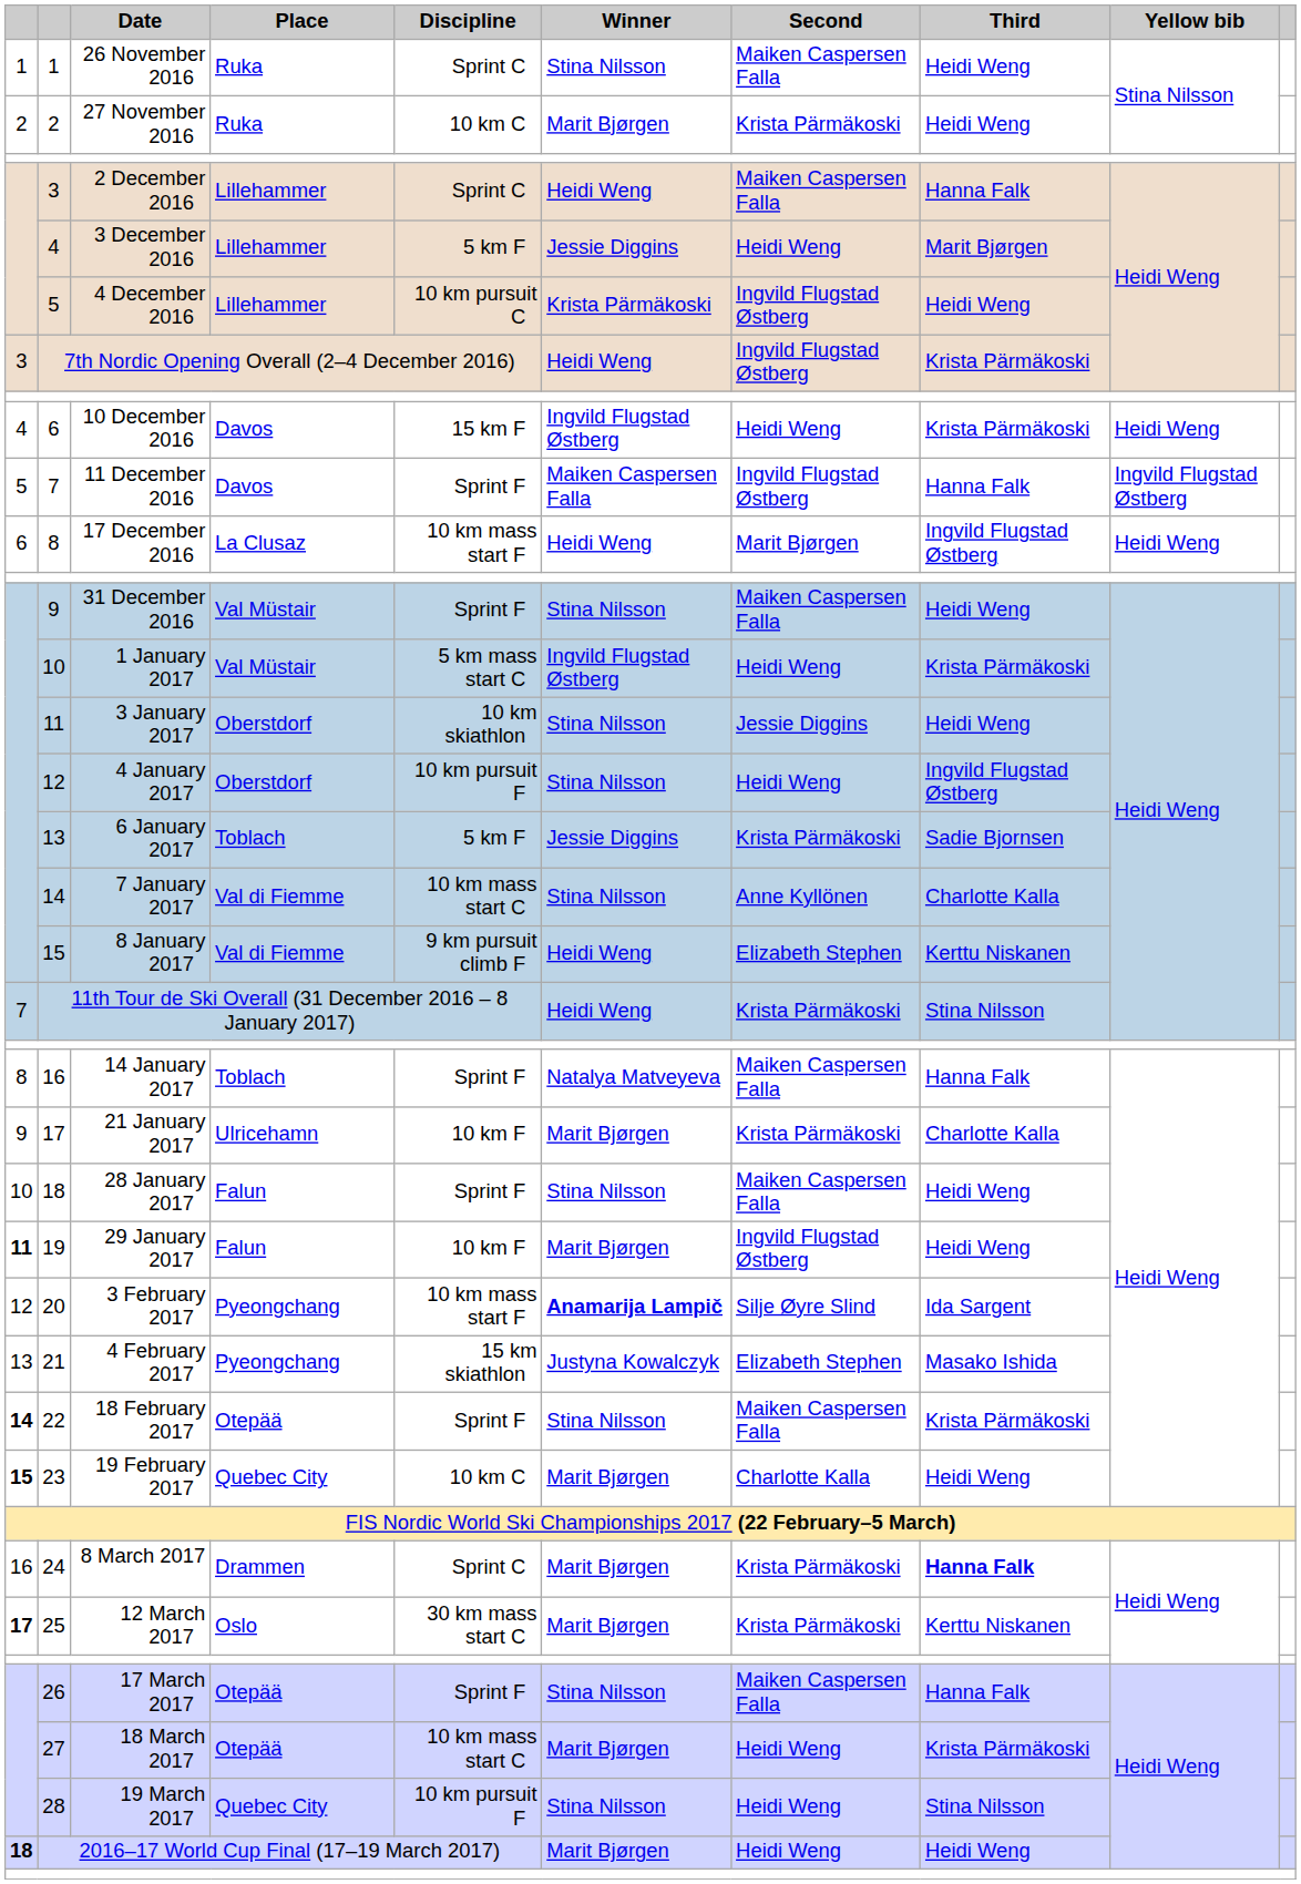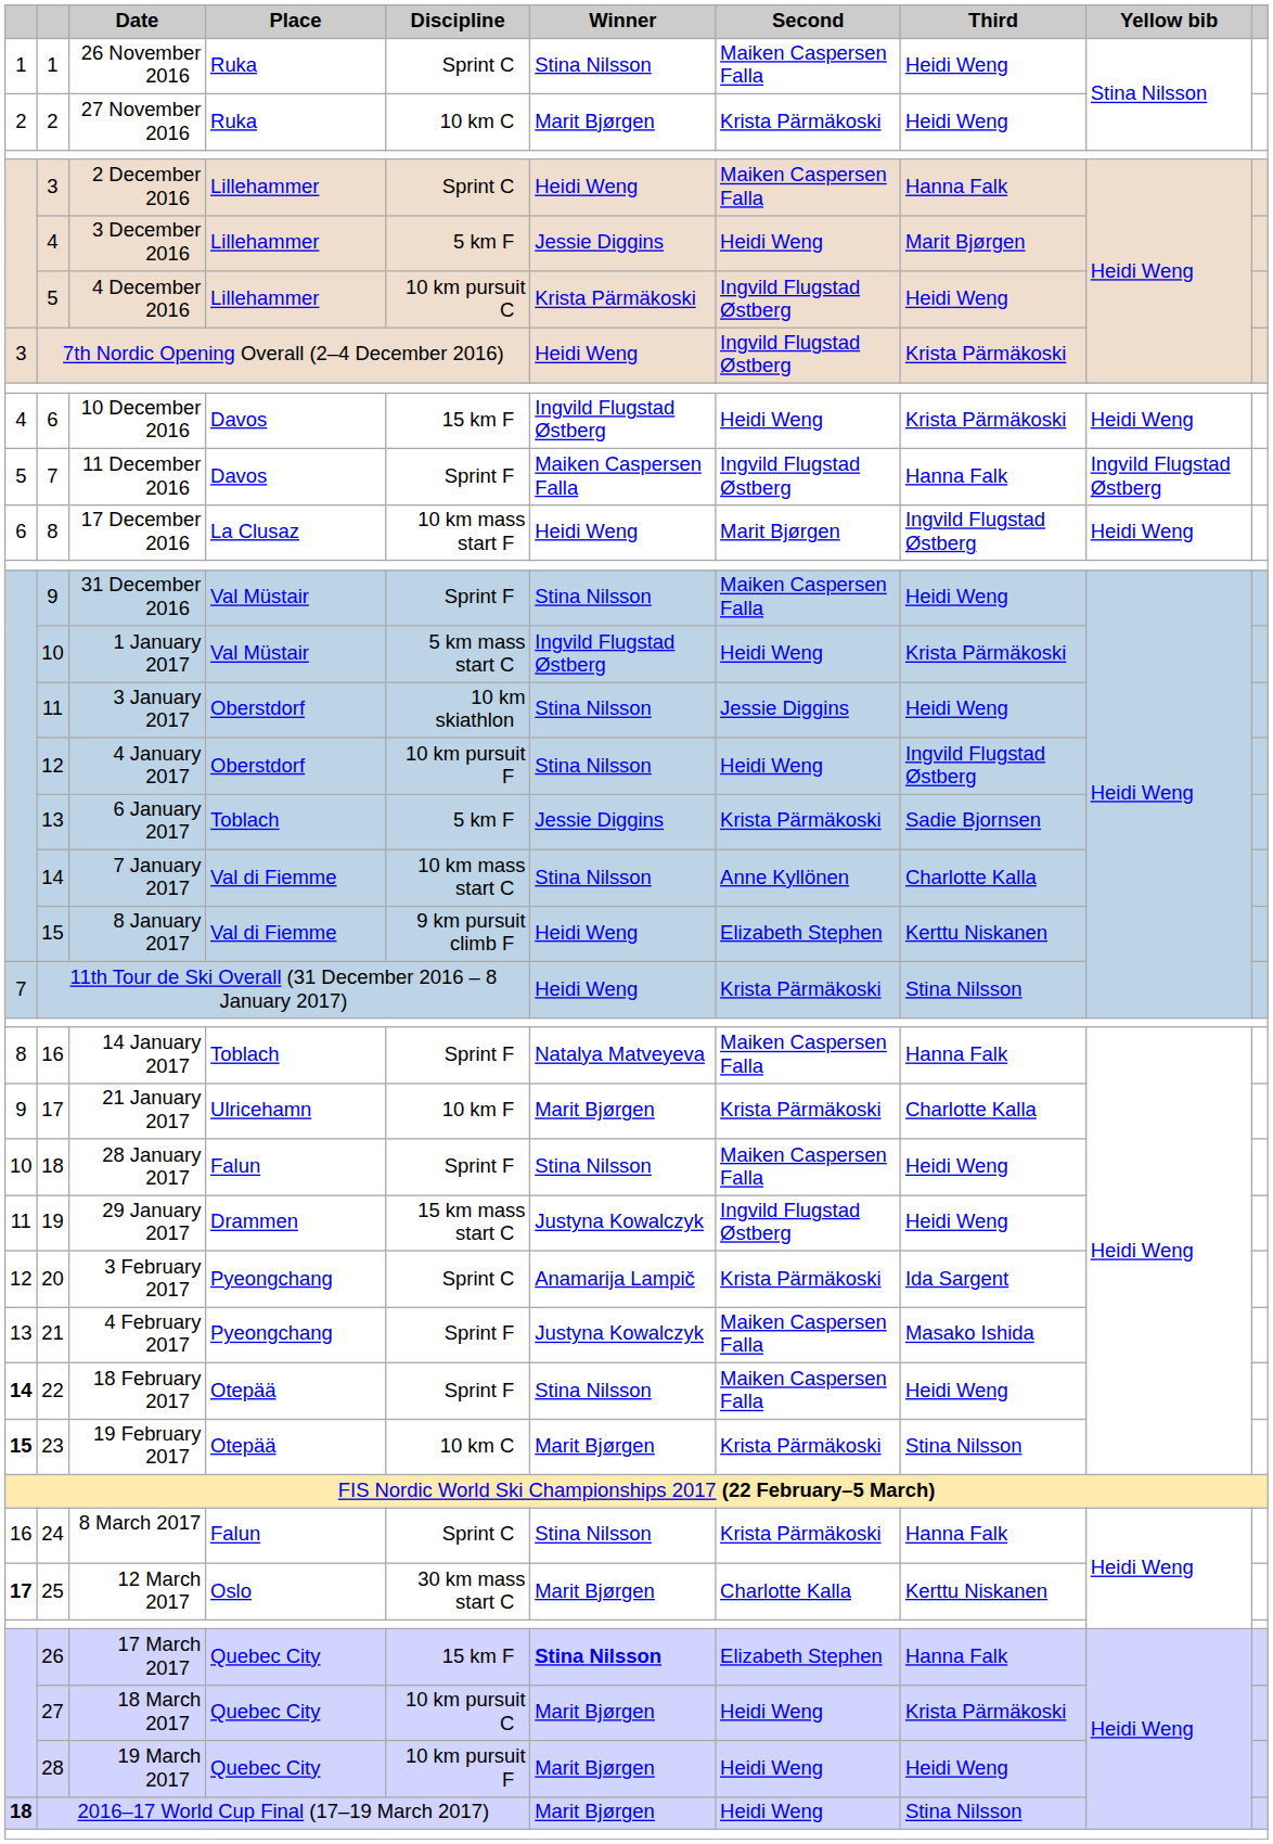 <table class="wikitable plainrowheaders" style="background:#fff; font-size:86%; line-height:16px; border:grey solid 1px; border-collapse:collapse;">
 <tr style="background:#ccc; text-align:center;">
 <th scope="col" style="background:#ccc; width=20 px;"></th>
 <th scope="col" style="background:#ccc; width=30 px;"></th>
 <th scope="col" style="background:#ccc; width:120px;">Date</th>
 <th scope="col" style="background:#ccc; width:160px;">Place</th>
 <th scope="col" style="background:#ccc; width:130px;">Discipline</th>
 <th scope="col" style="background:#ccc; width:185px;">Winner</th>
 <th scope="col" style="background:#ccc; width:185px;">Second</th>
 <th scope="col" style="background:#ccc; width:185px;">Third</th>
 <th scope="col" style="background:#ccc; width:180px;">Yellow bib</th>
 <th scope="col" style="background:#ccc; width:10px;"></th>
 </tr>
 <tr>
 <td align=center>1</td>
 <td align=center>1</td>
 <td align=right>26 November 2016  </td>
 <td> <a href='#'>Ruka</a></td>
 <td align=right>Sprint C  </td>
 <td> <a href='#'>Stina Nilsson</a></td>
 <td> <a href='#'>Maiken Caspersen Falla</a></td>
 <td> <a href='#'>Heidi Weng</a></td>
 <td rowspan=2> <a href='#'>Stina Nilsson</a></td>
 <td></td>
 </tr>
 <tr>
 <td align=center>2</td>
 <td align=center>2</td>
 <td align=right>27 November 2016  </td>
 <td> <a href='#'>Ruka</a></td>
 <td align=right>10 km C  </td>
 <td> <a href='#'>Marit Bjørgen</a></td>
 <td> <a href='#'>Krista Pärmäkoski</a></td>
 <td> <a href='#'>Heidi Weng</a></td>
 <td></td>
 </tr>
 <tr>
 <td colspan=10></td>
 </tr>
 <tr bgcolor=#EFDECD>
 <td rowspan=3></td>
 <td align=center>3</td>
 <td align=right>2 December 2016  </td>
 <td> <a href='#'>Lillehammer</a></td>
 <td align=right>Sprint C  </td>
 <td> <a href='#'>Heidi Weng</a></td>
 <td> <a href='#'>Maiken Caspersen Falla</a></td>
 <td> <a href='#'>Hanna Falk</a></td>
 <td rowspan=4> <a href='#'>Heidi Weng</a></td>
 <td></td>
 </tr>
 <tr bgcolor=#EFDECD>
 <td align=center>4</td>
 <td align=right>3 December 2016  </td>
 <td> <a href='#'>Lillehammer</a></td>
 <td align=right>5 km F  </td>
 <td> <a href='#'>Jessie Diggins</a></td>
 <td> <a href='#'>Heidi Weng</a></td>
 <td> <a href='#'>Marit Bjørgen</a></td>
 <td></td>
 </tr>
 <tr bgcolor=#EFDECD>
 <td align=center>5</td>
 <td align=right>4 December 2016  </td>
 <td> <a href='#'>Lillehammer</a></td>
 <td align=right>10 km pursuit C  </td>
 <td> <a href='#'>Krista Pärmäkoski</a></td>
 <td> <a href='#'>Ingvild Flugstad Østberg</a></td>
 <td> <a href='#'>Heidi Weng</a></td>
 <td></td>
 </tr>
 <tr style="background-color: #EFDECD;">
 <td align=center>3</td>
 <td colspan=4 align=center><a href='#'>7th Nordic Opening</a> Overall (2–4 December 2016)</td>
 <td> <a href='#'>Heidi Weng</a></td>
 <td> <a href='#'>Ingvild Flugstad Østberg</a></td>
 <td> <a href='#'>Krista Pärmäkoski</a></td>
 <td></td>
 </tr>
 <tr>
 <td colspan=10></td>
 </tr>
 <tr>
 <td align=center>4</td>
 <td align=center>6</td>
 <td align=right>10 December 2016  </td>
 <td> <a href='#'>Davos</a></td>
 <td align=right>15 km F  </td>
 <td> <a href='#'>Ingvild Flugstad Østberg</a></td>
 <td> <a href='#'>Heidi Weng</a></td>
 <td> <a href='#'>Krista Pärmäkoski</a></td>
 <td> <a href='#'>Heidi Weng</a></td>
 <td></td>
 </tr>
 <tr>
 <td align=center>5</td>
 <td align=center>7</td>
 <td align=right>11 December 2016  </td>
 <td> <a href='#'>Davos</a></td>
 <td align=right>Sprint F  </td>
 <td> <a href='#'>Maiken Caspersen Falla</a></td>
 <td> <a href='#'>Ingvild Flugstad Østberg</a></td>
 <td> <a href='#'>Hanna Falk</a></td>
 <td> <a href='#'>Ingvild Flugstad Østberg</a></td>
 <td></td>
 </tr>
 <tr>
 <td align=center>6</td>
 <td align=center>8</td>
 <td align=right>17 December 2016  </td>
 <td> <a href='#'>La Clusaz</a></td>
 <td align=right>10 km mass start F  </td>
 <td> <a href='#'>Heidi Weng</a></td>
 <td> <a href='#'>Marit Bjørgen</a></td>
 <td> <a href='#'>Ingvild Flugstad Østberg</a></td>
 <td> <a href='#'>Heidi Weng</a></td>
 <td></td>
 </tr>
 <tr>
 <td colspan=10></td>
 </tr>
 <tr bgcolor=#BCD4E6>
 <td rowspan=7></td>
 <td align=center>9</td>
 <td align=right>31 December 2016  </td>
 <td> <a href='#'>Val Müstair</a></td>
 <td align=right>Sprint F  </td>
 <td> <a href='#'>Stina Nilsson</a></td>
 <td> <a href='#'>Maiken Caspersen Falla</a></td>
 <td> <a href='#'>Heidi Weng</a></td>
 <td rowspan=8> <a href='#'>Heidi Weng</a></td>
 <td></td>
 </tr>
 <tr bgcolor=#BCD4E6>
 <td align=center>10</td>
 <td align=right>1 January 2017  </td>
 <td> <a href='#'>Val Müstair</a></td>
 <td align=right>5 km mass start C  </td>
 <td> <a href='#'>Ingvild Flugstad Østberg</a></td>
 <td> <a href='#'>Heidi Weng</a></td>
 <td> <a href='#'>Krista Pärmäkoski</a></td>
 <td></td>
 </tr>
 <tr bgcolor=#BCD4E6>
 <td align=center>11</td>
 <td align=right>3 January 2017  </td>
 <td> <a href='#'>Oberstdorf</a></td>
 <td align=right>10 km skiathlon  </td>
 <td> <a href='#'>Stina Nilsson</a></td>
 <td> <a href='#'>Jessie Diggins</a></td>
 <td> <a href='#'>Heidi Weng</a></td>
 <td></td>
 </tr>
 <tr bgcolor=#BCD4E6>
 <td align=center>12</td>
 <td align=right>4 January 2017  </td>
 <td> <a href='#'>Oberstdorf</a></td>
 <td align=right>10 km pursuit F  </td>
 <td> <a href='#'>Stina Nilsson</a></td>
 <td> <a href='#'>Heidi Weng</a></td>
 <td> <a href='#'>Ingvild Flugstad Østberg</a></td>
 <td></td>
 </tr>
 <tr bgcolor=#BCD4E6>
 <td align=center>13</td>
 <td align=right>6 January 2017  </td>
 <td> <a href='#'>Toblach</a></td>
 <td align=right>5 km F  </td>
 <td> <a href='#'>Jessie Diggins</a></td>
 <td> <a href='#'>Krista Pärmäkoski</a></td>
 <td> <a href='#'>Sadie Bjornsen</a></td>
 <td></td>
 </tr>
 <tr bgcolor=#BCD4E6>
 <td align=center>14</td>
 <td align=right>7 January 2017  </td>
 <td> <a href='#'>Val di Fiemme</a></td>
 <td align=right>10 km mass start C  </td>
 <td> <a href='#'>Stina Nilsson</a></td>
 <td> <a href='#'>Anne Kyllönen</a></td>
 <td> <a href='#'>Charlotte Kalla</a></td>
 <td></td>
 </tr>
 <tr bgcolor=#BCD4E6>
 <td align=center>15</td>
 <td align=right>8 January 2017  </td>
 <td> <a href='#'>Val di Fiemme</a></td>
 <td align=right>9 km pursuit climb F  </td>
 <td> <a href='#'>Heidi Weng</a></td>
 <td> <a href='#'>Elizabeth Stephen</a></td>
 <td> <a href='#'>Kerttu Niskanen</a></td>
 <td></td>
 </tr>
 <tr bgcolor=#BCD4E6>
 <td align=center>7</td>
 <td colspan=4 align=center><a href='#'>11th Tour de Ski Overall</a> (31 December 2016 – 8 January 2017)</td>
 <td> <a href='#'>Heidi Weng</a></td>
 <td> <a href='#'>Krista Pärmäkoski</a></td>
 <td> <a href='#'>Stina Nilsson</a></td>
 <td></td>
 </tr>
 <tr>
 <td colspan=10></td>
 </tr>
 <tr>
 <td align=center>8</td>
 <td align=center>16</td>
 <td align=right>14 January 2017  </td>
 <td> <a href='#'>Toblach</a></td>
 <td align=right>Sprint F  </td>
 <td> <a href='#'>Natalya Matveyeva</a></td>
 <td> <a href='#'>Maiken Caspersen Falla</a></td>
 <td> <a href='#'>Hanna Falk</a></td>
 <td rowspan=8> <a href='#'>Heidi Weng</a></td>
 <td></td>
 </tr>
 <tr>
 <td align=center>9</td>
 <td align=center>17</td>
 <td align=right>21 January 2017  </td>
 <td> <a href='#'>Ulricehamn</a></td>
 <td align=right>10 km F  </td>
 <td> <a href='#'>Marit Bjørgen</a></td>
 <td> <a href='#'>Krista Pärmäkoski</a></td>
 <td> <a href='#'>Charlotte Kalla</a></td>
 <td></td>
 </tr>
 <tr>
 <td align=center>10</td>
 <td align=center>18</td>
 <td align=right>28 January 2017  </td>
 <td> <a href='#'>Falun</a></td>
 <td align=right>Sprint F  </td>
 <td> <a href='#'>Stina Nilsson</a></td>
 <td> <a href='#'>Maiken Caspersen Falla</a></td>
 <td> <a href='#'>Heidi Weng</a></td>
 <td></td>
 </tr>
 <tr>
-<td align=center><strong>11</strong></td>
+<td align=center>11</td>
 <td align=center>19</td>
 <td align=right>29 January 2017  </td>
-<td> <a href='#'>Falun</a></td>
-<td align=right>10 km F  </td>
-<td> <a href='#'>Marit Bjørgen</a></td>
+<td> <a href='#'>Drammen</a></td>
+<td align=right>15 km mass start C  </td>
+<td> <a href='#'>Justyna Kowalczyk</a></td>
 <td> <a href='#'>Ingvild Flugstad Østberg</a></td>
 <td> <a href='#'>Heidi Weng</a></td>
 <td></td>
 </tr>
 <tr>
 <td align=center>12</td>
 <td align=center>20</td>
 <td align=right>3 February 2017  </td>
 <td> <a href='#'>Pyeongchang</a></td>
-<td align=right>10 km mass start F  </td>
-<td><strong> <a href='#'>Anamarija Lampič</a></strong></td>
-<td> <a href='#'>Silje Øyre Slind</a></td>
+<td align=right>Sprint C  </td>
+<td> <a href='#'>Anamarija Lampič</a></td>
+<td> <a href='#'>Krista Pärmäkoski</a></td>
 <td> <a href='#'>Ida Sargent</a></td>
 <td></td>
 </tr>
 <tr>
 <td align=center>13</td>
 <td align=center>21</td>
 <td align=right>4 February 2017  </td>
 <td> <a href='#'>Pyeongchang</a></td>
-<td align=right>15 km skiathlon  </td>
+<td align=right>Sprint F  </td>
 <td> <a href='#'>Justyna Kowalczyk</a></td>
-<td> <a href='#'>Elizabeth Stephen</a></td>
+<td> <a href='#'>Maiken Caspersen Falla</a></td>
 <td> <a href='#'>Masako Ishida</a></td>
 <td></td>
 </tr>
 <tr>
 <td align=center><strong>14</strong></td>
 <td align=center>22</td>
 <td align=right>18 February 2017  </td>
 <td> <a href='#'>Otepää</a></td>
 <td align=right>Sprint F  </td>
 <td> <a href='#'>Stina Nilsson</a></td>
 <td> <a href='#'>Maiken Caspersen Falla</a></td>
-<td> <a href='#'>Krista Pärmäkoski</a></td>
+<td> <a href='#'>Heidi Weng</a></td>
 <td></td>
 </tr>
 <tr>
 <td align=center><strong>15</strong></td>
 <td align=center>23</td>
 <td align=right>19 February 2017  </td>
-<td> <a href='#'>Quebec City</a></td>
+<td> <a href='#'>Otepää</a></td>
 <td align=right>10 km C  </td>
 <td> <a href='#'>Marit Bjørgen</a></td>
-<td> <a href='#'>Charlotte Kalla</a></td>
-<td> <a href='#'>Heidi Weng</a></td>
+<td> <a href='#'>Krista Pärmäkoski</a></td>
+<td> <a href='#'>Stina Nilsson</a></td>
 <td></td>
 </tr>
 <tr style="background:#FFEBAD">
 <td colspan=10 align=center><a href='#'>FIS Nordic World Ski Championships 2017</a> <strong>(22 February–5 March)</strong></td>
 </tr>
 <tr>
 <td align=center>16</td>
 <td align=center>24</td>
 <td align=right>8 March 2017  </td>
-<td> <a href='#'>Drammen</a></td>
+<td> <a href='#'>Falun</a></td>
 <td align=right>Sprint C  </td>
-<td> <a href='#'>Marit Bjørgen</a></td>
+<td> <a href='#'>Stina Nilsson</a></td>
 <td> <a href='#'>Krista Pärmäkoski</a></td>
-<td><strong> <a href='#'>Hanna Falk</a></strong></td>
+<td> <a href='#'>Hanna Falk</a></td>
 <td rowspan=3> <a href='#'>Heidi Weng</a></td>
 <td></td>
 </tr>
 <tr>
 <td align=center><strong>17</strong></td>
 <td align=center>25</td>
 <td align=right>12 March 2017  </td>
 <td> <a href='#'>Oslo</a></td>
 <td align=right>30 km mass start C  </td>
 <td> <a href='#'>Marit Bjørgen</a></td>
-<td> <a href='#'>Krista Pärmäkoski</a></td>
+<td> <a href='#'>Charlotte Kalla</a></td>
 <td> <a href='#'>Kerttu Niskanen</a></td>
 <td></td>
 </tr>
 <tr>
 <td colspan=10></td>
 </tr>
 <tr bgcolor=#D0D4FF>
 <td rowspan=3></td>
 <td align=center>26</td>
 <td align=right>17 March 2017  </td>
-<td> <a href='#'>Otepää</a></td>
-<td align=right>Sprint F  </td>
-<td> <a href='#'>Stina Nilsson</a></td>
-<td> <a href='#'>Maiken Caspersen Falla</a></td>
+<td> <a href='#'>Quebec City</a></td>
+<td align=right>15 km F  </td>
+<td><strong> <a href='#'>Stina Nilsson</a></strong></td>
+<td> <a href='#'>Elizabeth Stephen</a></td>
 <td> <a href='#'>Hanna Falk</a></td>
 <td rowspan=4> <a href='#'>Heidi Weng</a></td>
 <td></td>
 </tr>
 <tr bgcolor=#D0D4FF>
 <td align=center>27</td>
 <td align=right>18 March 2017  </td>
-<td> <a href='#'>Otepää</a></td>
-<td align=right>10 km mass start C  </td>
+<td> <a href='#'>Quebec City</a></td>
+<td align=right>10 km pursuit C  </td>
 <td> <a href='#'>Marit Bjørgen</a></td>
 <td> <a href='#'>Heidi Weng</a></td>
 <td> <a href='#'>Krista Pärmäkoski</a></td>
 <td></td>
 </tr>
 <tr bgcolor=#D0D4FF>
 <td align=center>28</td>
 <td align=right>19 March 2017  </td>
 <td> <a href='#'>Quebec City</a></td>
 <td align=right>10 km pursuit F  </td>
-<td> <a href='#'>Stina Nilsson</a></td>
+<td> <a href='#'>Marit Bjørgen</a></td>
 <td> <a href='#'>Heidi Weng</a></td>
-<td> <a href='#'>Stina Nilsson</a></td>
+<td> <a href='#'>Heidi Weng</a></td>
 <td></td>
 </tr>
 <tr style="background-color: #D0D4FF;">
 <td align=center><strong>18</strong></td>
 <td colspan=4 align=center><a href='#'>2016–17 World Cup Final</a> (17–19 March 2017)</td>
 <td> <a href='#'>Marit Bjørgen</a></td>
 <td> <a href='#'>Heidi Weng</a></td>
-<td> <a href='#'>Heidi Weng</a></td>
+<td> <a href='#'>Stina Nilsson</a></td>
 <td></td>
 </tr>
 <tr>
 <td colspan=10></td>
 </tr>
 </table>
